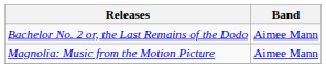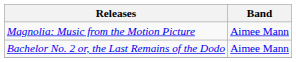 <table class="wikitable sortable">
 <tr>
 <th>Releases</th>
 <th>Band</th>
 </tr>
 <tr>
-<td><em><a href='#'>Bachelor No. 2 or, the Last Remains of the Dodo</a></em></td>
+<td><em><a href='#'>Magnolia: Music from the Motion Picture</a></em></td>
 <td><a href='#'>Aimee Mann</a></td>
 </tr>
 <tr>
-<td><em><a href='#'>Magnolia: Music from the Motion Picture</a></em></td>
+<td><em><a href='#'>Bachelor No. 2 or, the Last Remains of the Dodo</a></em></td>
 <td><a href='#'>Aimee Mann</a></td>
 </tr>
 <tr>
 </tr>
 </table>
